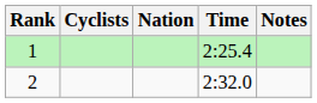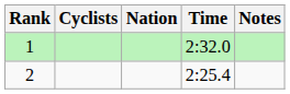 <table class="wikitable sortable">
 <tr>
 <th>Rank</th>
 <th>Cyclists</th>
 <th>Nation</th>
 <th>Time</th>
 <th>Notes</th>
 </tr>
 <tr bgcolor=bbf3bb>
 <td align=center>1</td>
 <td></td>
 <td></td>
-<td align=center>2:25.4</td>
+<td align=center>2:32.0</td>
 <td align=center></td>
 </tr>
 <tr>
 <td align=center>2</td>
 <td></td>
 <td></td>
-<td align=center>2:32.0</td>
+<td align=center>2:25.4</td>
 <td></td>
 </tr>
 </table>
